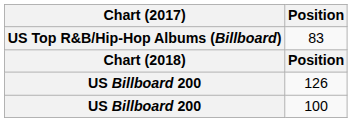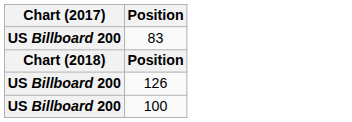 <table class="wikitable plainrowheaders" style="text-align:center">
 <tr>
 <th scope="col">Chart (2017)</th>
 <th scope="col">Position</th>
 </tr>
 <tr>
-<th scope="row">US Top R&B/Hip-Hop Albums (<em>Billboard</em>)</th>
+<th scope="row">US <em>Billboard</em> 200</th>
 <td>83</td>
 </tr>
 <tr>
 <th scope="col">Chart (2018)</th>
 <th scope="col">Position</th>
 </tr>
 <tr>
 <th scope="row">US <em>Billboard</em> 200</th>
 <td>126</td>
 </tr>
 <tr>
 <th scope="row">US <em>Billboard</em> 200</th>
 <td>100</td>
 </tr>
 </table>
